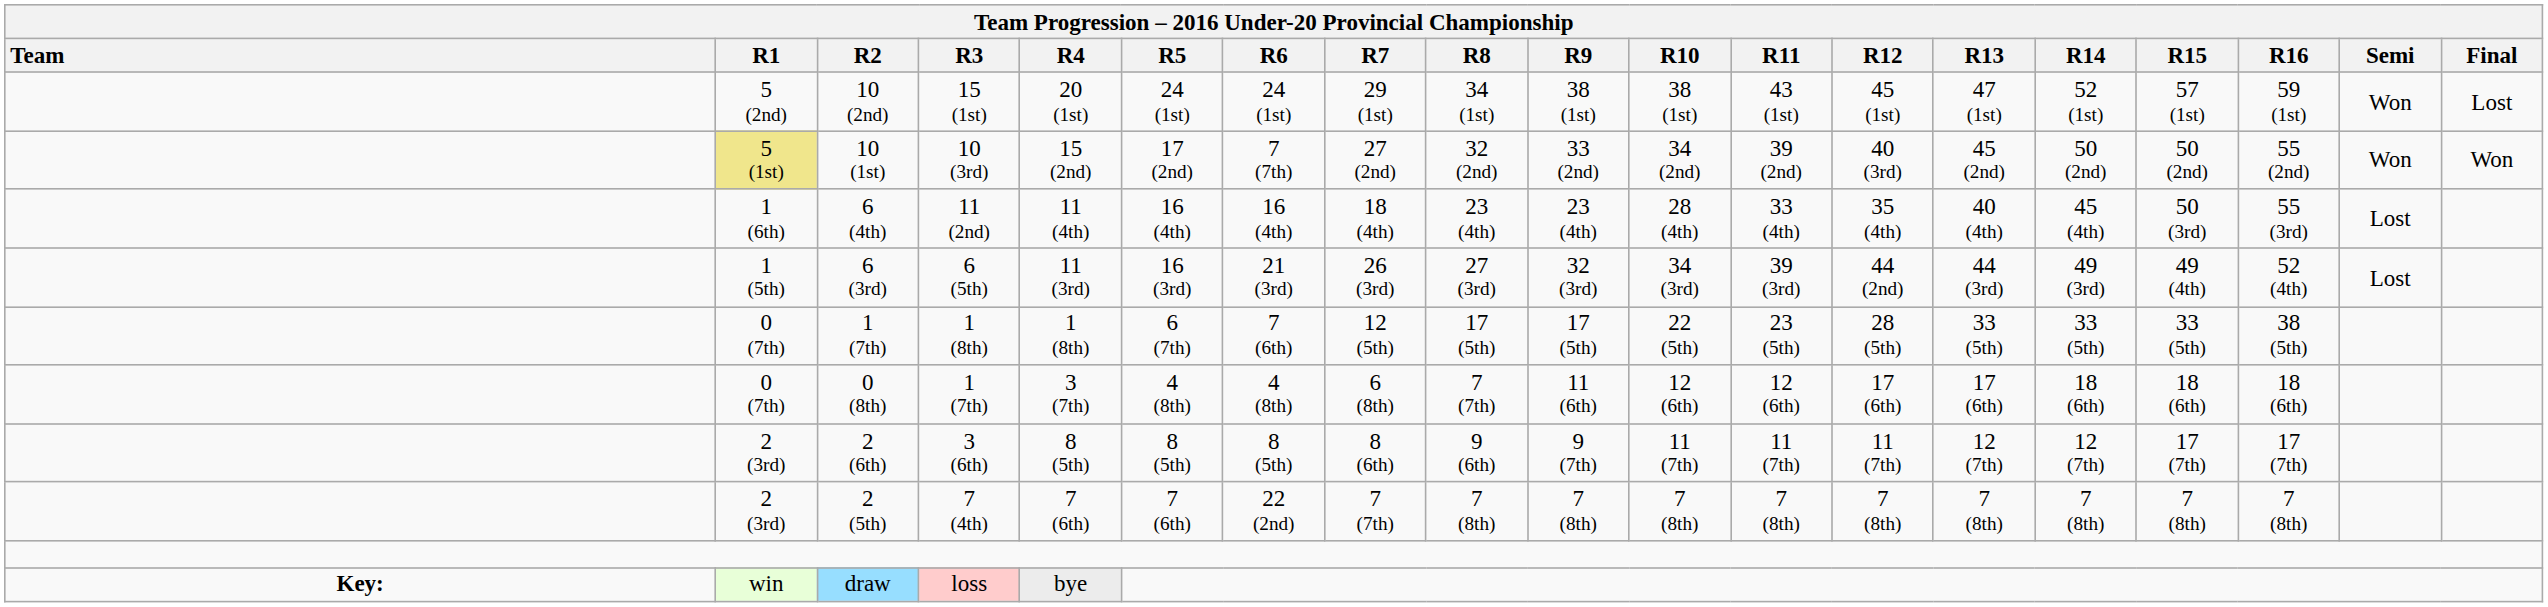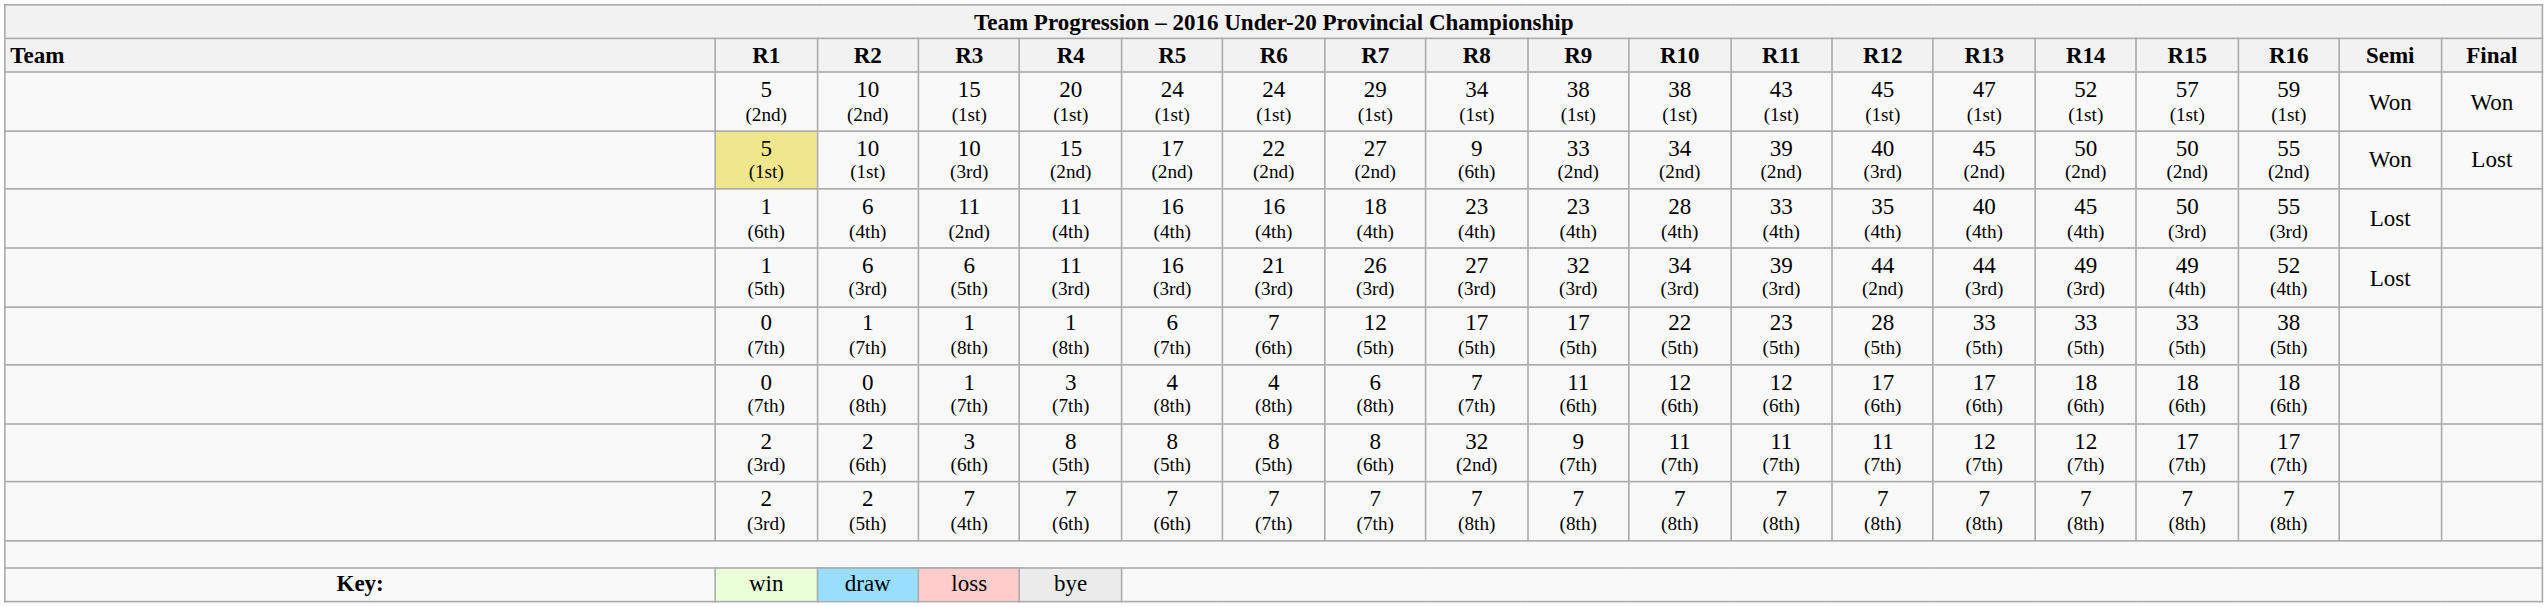 <table class="wikitable collapsible" style="text-align:center; line-height:100%; font-size:90%; width:80%; ">
 <tr>
 <th colspan=100%>Team Progression – 2016 Under-20 Provincial Championship</th>
 </tr>
 <tr>
 <th style="text-align:left; width:28%;">Team</th>
 <th style="width:4%;">R1</th>
 <th style="width:4%;">R2</th>
 <th style="width:4%;">R3</th>
 <th style="width:4%;">R4</th>
 <th style="width:4%;">R5</th>
 <th style="width:4%;">R6</th>
 <th style="width:4%;">R7</th>
 <th style="width:4%;">R8</th>
 <th style="width:4%;">R9</th>
 <th style="width:4%;">R10</th>
 <th style="width:4%;">R11</th>
 <th style="width:4%;">R12</th>
 <th style="width:4%;">R13</th>
 <th style="width:4%;">R14</th>
 <th style="width:4%;">R15</th>
 <th style="width:4%;">R16</th>
 <th style="width:4%;">Semi</th>
 <th style="width:4%;">Final</th>
 </tr>
 <tr>
 <td align=left></td>
 <td>5 <br> <small>(2nd)</small></td>
 <td>10 <br> <small>(2nd)</small></td>
 <td>15 <br> <small>(1st)</small></td>
 <td>20 <br> <small>(1st)</small></td>
 <td>24 <br> <small>(1st)</small></td>
 <td>24 <br> <small>(1st)</small></td>
 <td>29 <br> <small>(1st)</small></td>
 <td>34 <br> <small>(1st)</small></td>
 <td>38 <br> <small>(1st)</small></td>
 <td>38 <br> <small>(1st)</small></td>
 <td>43 <br> <small>(1st)</small></td>
 <td>45 <br> <small>(1st)</small></td>
 <td>47 <br> <small>(1st)</small></td>
 <td>52 <br> <small>(1st)</small></td>
 <td>57 <br> <small>(1st)</small></td>
 <td>59 <br> <small>(1st)</small></td>
 <td>Won</td>
-<td>Lost</td>
+<td>Won</td>
 </tr>
 <tr>
 <td align=left></td>
 <td style="background: khaki;">5 <br> <small>(1st)</small></td>
 <td>10 <br> <small>(1st)</small></td>
 <td>10 <br> <small>(3rd)</small></td>
 <td>15 <br> <small>(2nd)</small></td>
 <td>17 <br> <small>(2nd)</small></td>
-<td>7 <br> <small>(7th)</small></td>
+<td>22 <br> <small>(2nd)</small></td>
 <td>27 <br> <small>(2nd)</small></td>
-<td>32 <br> <small>(2nd)</small></td>
+<td>9 <br> <small>(6th)</small></td>
 <td>33 <br> <small>(2nd)</small></td>
 <td>34 <br> <small>(2nd)</small></td>
 <td>39 <br> <small>(2nd)</small></td>
 <td>40 <br> <small>(3rd)</small></td>
 <td>45 <br> <small>(2nd)</small></td>
 <td>50 <br> <small>(2nd)</small></td>
 <td>50 <br> <small>(2nd)</small></td>
 <td>55 <br> <small>(2nd)</small></td>
 <td>Won</td>
-<td>Won</td>
+<td>Lost</td>
 </tr>
 <tr>
 <td align=left></td>
 <td>1 <br> <small>(6th)</small></td>
 <td>6 <br> <small>(4th)</small></td>
 <td>11 <br> <small>(2nd)</small></td>
 <td>11 <br> <small>(4th)</small></td>
 <td>16 <br> <small>(4th)</small></td>
 <td>16 <br> <small>(4th)</small></td>
 <td>18 <br> <small>(4th)</small></td>
 <td>23 <br> <small>(4th)</small></td>
 <td>23 <br> <small>(4th)</small></td>
 <td>28 <br> <small>(4th)</small></td>
 <td>33 <br> <small>(4th)</small></td>
 <td>35 <br> <small>(4th)</small></td>
 <td>40 <br> <small>(4th)</small></td>
 <td>45 <br> <small>(4th)</small></td>
 <td>50 <br> <small>(3rd)</small></td>
 <td>55 <br> <small>(3rd)</small></td>
 <td>Lost</td>
 <td> </td>
 </tr>
 <tr>
 <td align=left></td>
 <td>1 <br> <small>(5th)</small></td>
 <td>6 <br> <small>(3rd)</small></td>
 <td>6 <br> <small>(5th)</small></td>
 <td>11 <br> <small>(3rd)</small></td>
 <td>16 <br> <small>(3rd)</small></td>
 <td>21 <br> <small>(3rd)</small></td>
 <td>26 <br> <small>(3rd)</small></td>
 <td>27 <br> <small>(3rd)</small></td>
 <td>32 <br> <small>(3rd)</small></td>
 <td>34 <br> <small>(3rd)</small></td>
 <td>39 <br> <small>(3rd)</small></td>
 <td>44 <br> <small>(2nd)</small></td>
 <td>44 <br> <small>(3rd)</small></td>
 <td>49 <br> <small>(3rd)</small></td>
 <td>49 <br> <small>(4th)</small></td>
 <td>52 <br> <small>(4th)</small></td>
 <td>Lost</td>
 <td> </td>
 </tr>
 <tr>
 <td align=left></td>
 <td>0 <br> <small>(7th)</small></td>
 <td>1 <br> <small>(7th)</small></td>
 <td>1 <br> <small>(8th)</small></td>
 <td>1 <br> <small>(8th)</small></td>
 <td>6 <br> <small>(7th)</small></td>
 <td>7 <br> <small>(6th)</small></td>
 <td>12 <br> <small>(5th)</small></td>
 <td>17 <br> <small>(5th)</small></td>
 <td>17 <br> <small>(5th)</small></td>
 <td>22 <br> <small>(5th)</small></td>
 <td>23 <br> <small>(5th)</small></td>
 <td>28 <br> <small>(5th)</small></td>
 <td>33 <br> <small>(5th)</small></td>
 <td>33 <br> <small>(5th)</small></td>
 <td>33 <br> <small>(5th)</small></td>
 <td>38 <br> <small>(5th)</small></td>
 <td> </td>
 <td> </td>
 </tr>
 <tr>
 <td align=left></td>
 <td>0 <br> <small>(7th)</small></td>
 <td>0 <br> <small>(8th)</small></td>
 <td>1 <br> <small>(7th)</small></td>
 <td>3 <br> <small>(7th)</small></td>
 <td>4 <br> <small>(8th)</small></td>
 <td>4 <br> <small>(8th)</small></td>
 <td>6 <br> <small>(8th)</small></td>
 <td>7 <br> <small>(7th)</small></td>
 <td>11 <br> <small>(6th)</small></td>
 <td>12 <br> <small>(6th)</small></td>
 <td>12 <br> <small>(6th)</small></td>
 <td>17 <br> <small>(6th)</small></td>
 <td>17 <br> <small>(6th)</small></td>
 <td>18 <br> <small>(6th)</small></td>
 <td>18 <br> <small>(6th)</small></td>
 <td>18 <br> <small>(6th)</small></td>
 <td> </td>
 <td> </td>
 </tr>
 <tr>
 <td align=left></td>
 <td>2 <br> <small>(3rd)</small></td>
 <td>2 <br> <small>(6th)</small></td>
 <td>3 <br> <small>(6th)</small></td>
 <td>8 <br> <small>(5th)</small></td>
 <td>8 <br> <small>(5th)</small></td>
 <td>8 <br> <small>(5th)</small></td>
 <td>8 <br> <small>(6th)</small></td>
-<td>9 <br> <small>(6th)</small></td>
+<td>32 <br> <small>(2nd)</small></td>
 <td>9 <br> <small>(7th)</small></td>
 <td>11 <br> <small>(7th)</small></td>
 <td>11 <br> <small>(7th)</small></td>
 <td>11 <br> <small>(7th)</small></td>
 <td>12 <br> <small>(7th)</small></td>
 <td>12 <br> <small>(7th)</small></td>
 <td>17 <br> <small>(7th)</small></td>
 <td>17 <br> <small>(7th)</small></td>
 <td> </td>
 <td> </td>
 </tr>
 <tr>
 <td align=left></td>
 <td>2 <br> <small>(3rd)</small></td>
 <td>2 <br> <small>(5th)</small></td>
 <td>7 <br> <small>(4th)</small></td>
 <td>7 <br> <small>(6th)</small></td>
 <td>7 <br> <small>(6th)</small></td>
-<td>22 <br> <small>(2nd)</small></td>
+<td>7 <br> <small>(7th)</small></td>
 <td>7 <br> <small>(7th)</small></td>
 <td>7 <br> <small>(8th)</small></td>
 <td>7 <br> <small>(8th)</small></td>
 <td>7 <br> <small>(8th)</small></td>
 <td>7 <br> <small>(8th)</small></td>
 <td>7 <br> <small>(8th)</small></td>
 <td>7 <br> <small>(8th)</small></td>
 <td>7 <br> <small>(8th)</small></td>
 <td>7 <br> <small>(8th)</small></td>
 <td>7 <br> <small>(8th)</small></td>
 <td> </td>
 <td> </td>
 </tr>
 <tr>
 <td colspan=100% style="height:10px"></td>
 </tr>
 <tr>
 <td><strong>Key:</strong></td>
 <td style="background:#E8FFD8;">win</td>
 <td style="background:#97DEFF;">draw</td>
 <td style="background:#FFCCCC;">loss</td>
 <td style="background:#ECECEC;">bye</td>
 <td colspan=100%></td>
 </tr>
 </table>
